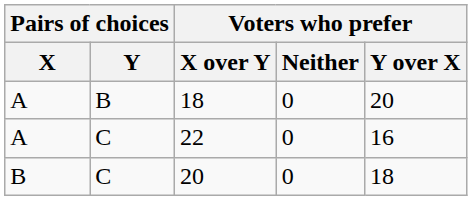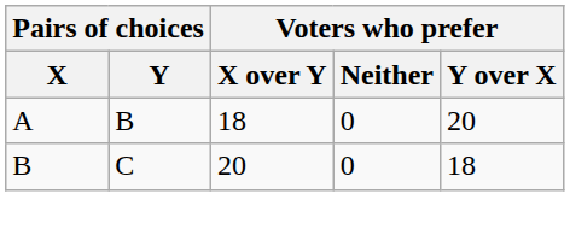 <table class="wikitable">
 <tr>
 <th colspan=2>Pairs of choices</th>
 <th colspan=3>Voters who prefer</th>
 </tr>
 <tr>
 <th>X</th>
 <th>Y</th>
 <th>X over Y</th>
 <th>Neither</th>
 <th>Y over X</th>
 </tr>
 <tr>
 <td>A</td>
 <td>B</td>
 <td>18</td>
 <td>0</td>
 <td>20</td>
 </tr>
 <tr>
-<td>A</td>
-<td>C</td>
-<td>22</td>
-<td>0</td>
-<td>16</td>
-</tr>
-<tr>
 <td>B</td>
 <td>C</td>
 <td>20</td>
 <td>0</td>
 <td>18</td>
 </tr>
 </table>
